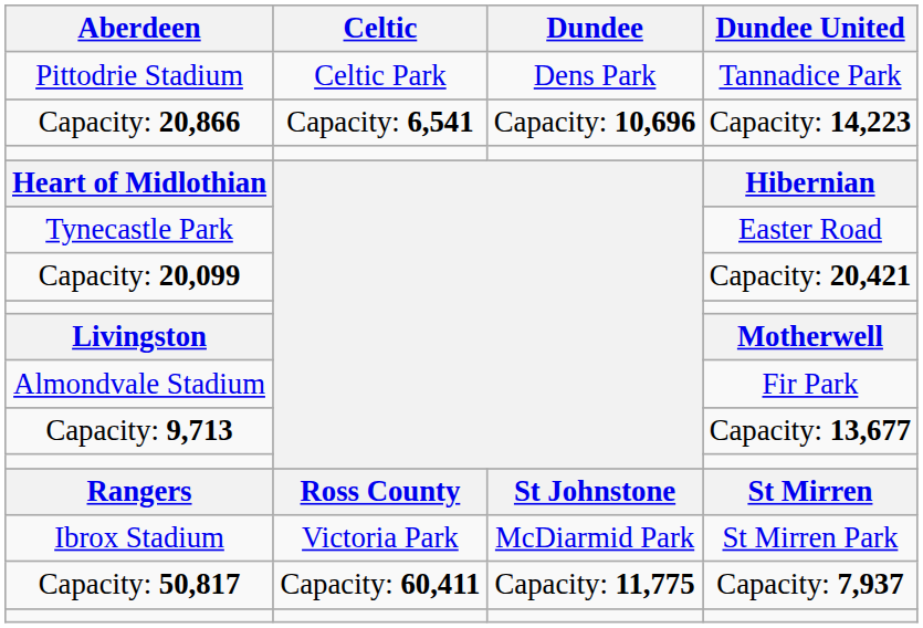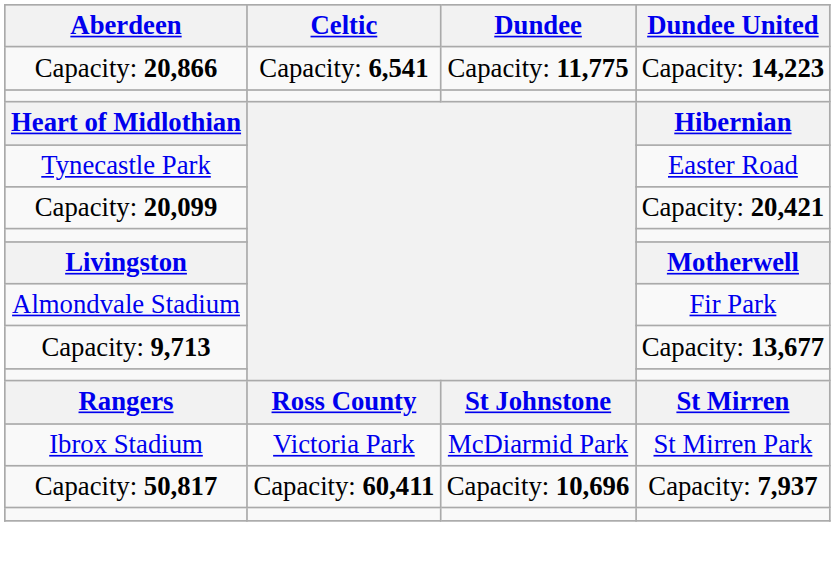 <table class="wikitable" style="text-align:center">
 <tr>
 <th><a href='#'>Aberdeen</a></th>
 <th><a href='#'>Celtic</a></th>
 <th><a href='#'>Dundee</a></th>
 <th><a href='#'>Dundee United</a></th>
 </tr>
 <tr>
-<td><a href='#'>Pittodrie Stadium</a></td>
-<td><a href='#'>Celtic Park</a></td>
-<td><a href='#'>Dens Park</a></td>
-<td><a href='#'>Tannadice Park</a></td>
-</tr>
-<tr>
 <td>Capacity: <strong>20,866</strong></td>
 <td>Capacity: <strong>6,541</strong></td>
-<td>Capacity: <strong>10,696</strong></td>
+<td>Capacity: <strong>11,775</strong></td>
 <td>Capacity: <strong>14,223</strong></td>
 </tr>
 <tr>
 <td></td>
 <td></td>
 <td></td>
 <td></td>
 </tr>
 <tr>
 <th><a href='#'>Heart of Midlothian</a></th>
 <th rowspan="8" colspan="2"></th>
 <th><a href='#'>Hibernian</a></th>
 </tr>
 <tr>
 <td><a href='#'>Tynecastle Park</a></td>
 <td><a href='#'>Easter Road</a></td>
 </tr>
 <tr>
 <td>Capacity: <strong>20,099</strong></td>
 <td>Capacity: <strong>20,421</strong></td>
 </tr>
 <tr>
 <td></td>
 <td></td>
 </tr>
 <tr>
 <th><a href='#'>Livingston</a></th>
 <th><a href='#'>Motherwell</a></th>
 </tr>
 <tr>
 <td><a href='#'>Almondvale Stadium</a></td>
 <td><a href='#'>Fir Park</a></td>
 </tr>
 <tr>
 <td>Capacity: <strong>9,713</strong></td>
 <td>Capacity: <strong>13,677</strong></td>
 </tr>
 <tr>
 <td></td>
 <td></td>
 </tr>
 <tr>
 <th><a href='#'>Rangers</a></th>
 <th><a href='#'>Ross County</a></th>
 <th><a href='#'>St Johnstone</a></th>
 <th><a href='#'>St Mirren</a></th>
 </tr>
 <tr>
 <td><a href='#'>Ibrox Stadium</a></td>
 <td><a href='#'>Victoria Park</a></td>
 <td><a href='#'>McDiarmid Park</a></td>
 <td><a href='#'>St Mirren Park</a></td>
 </tr>
 <tr>
 <td>Capacity: <strong>50,817</strong></td>
 <td>Capacity: <strong>60,411</strong></td>
-<td>Capacity: <strong>11,775</strong></td>
+<td>Capacity: <strong>10,696</strong></td>
 <td>Capacity: <strong>7,937</strong></td>
 </tr>
 <tr>
 <td></td>
 <td></td>
 <td></td>
 <td></td>
 </tr>
 </table>
